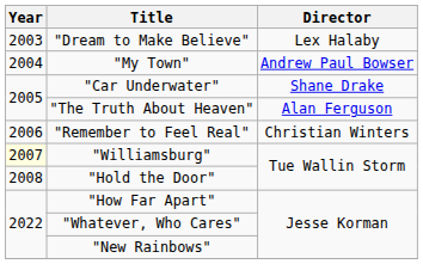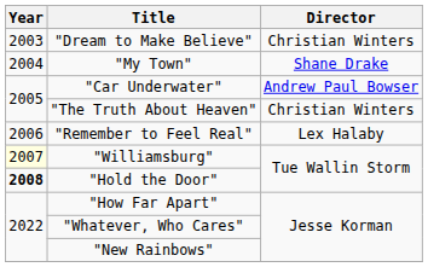 <table class="wikitable plainrowheaders" style="text-align:center;">
 <tr>
 <th>Year</th>
 <th>Title</th>
 <th>Director</th>
 </tr>
 <tr>
 <td>2003</td>
 <td>"Dream to Make Believe"</td>
-<td>Lex Halaby</td>
+<td>Christian Winters</td>
 </tr>
 <tr>
 <td>2004</td>
 <td>"My Town"</td>
-<td><a href='#'>Andrew Paul Bowser</a></td>
+<td><a href='#'>Shane Drake</a></td>
 </tr>
 <tr>
 <td rowspan="2">2005</td>
 <td>"Car Underwater"</td>
-<td><a href='#'>Shane Drake</a></td>
+<td><a href='#'>Andrew Paul Bowser</a></td>
 </tr>
 <tr>
 <td>"The Truth About Heaven"</td>
-<td><a href='#'>Alan Ferguson</a></td>
+<td>Christian Winters</td>
 </tr>
 <tr>
 <td>2006</td>
 <td>"Remember to Feel Real"</td>
-<td>Christian Winters</td>
+<td>Lex Halaby</td>
 </tr>
 <tr>
 <td style="background: lightyellow;">2007</td>
 <td>"Williamsburg"</td>
 <td rowspan="2">Tue Wallin Storm</td>
 </tr>
 <tr>
-<td>2008</td>
+<td><strong>2008</strong></td>
 <td>"Hold the Door"</td>
 </tr>
 <tr>
 <td rowspan="3">2022</td>
 <td>"How Far Apart"</td>
 <td rowspan="3">Jesse Korman</td>
 </tr>
 <tr>
 <td>"Whatever, Who Cares"</td>
 </tr>
 <tr>
 <td>"New Rainbows"</td>
 </tr>
 <tr>
 </tr>
 </table>
